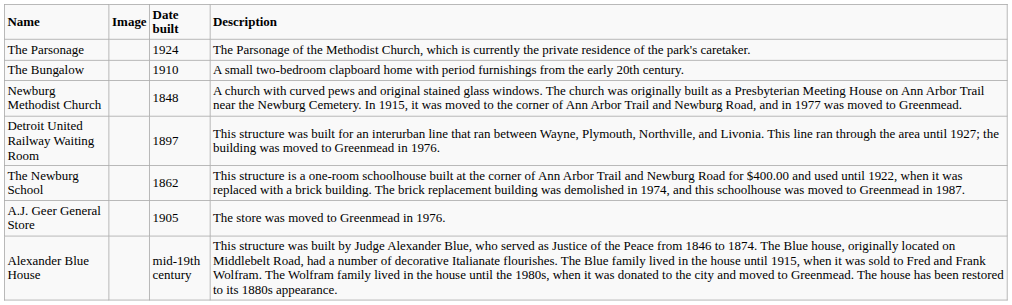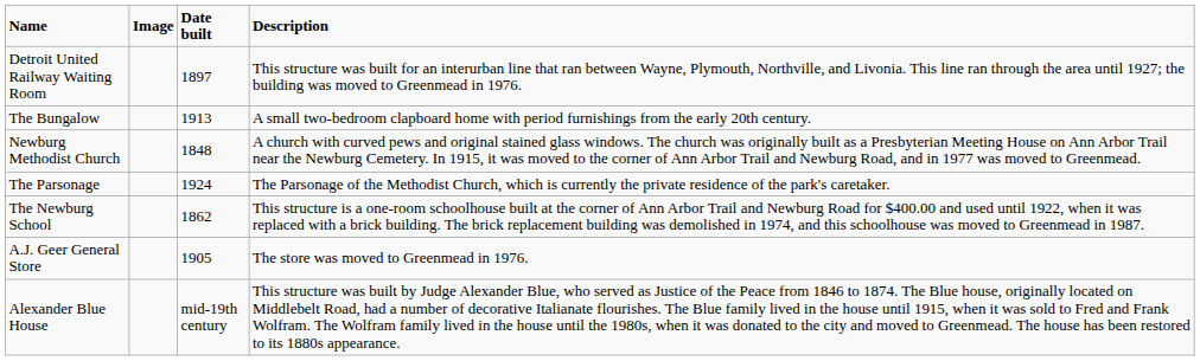 <table class="wikitable sortable" style="width:98%">
 <tr>
 <td><strong>Name</strong></td>
 <td><strong>Image</strong></td>
 <td><strong>Date built</strong></td>
 <td><strong>Description</strong></td>
 </tr>
 <tr>
-<td>The Parsonage</td>
+<td>Detroit United Railway Waiting Room</td>
 <td></td>
-<td>1924</td>
-<td>The Parsonage of the Methodist Church, which is currently the private residence of the park's caretaker.</td>
+<td>1897</td>
+<td>This structure was built for an interurban line that ran between Wayne, Plymouth, Northville, and Livonia.  This line ran through the area until 1927; the building was moved to Greenmead in 1976.</td>
 </tr>
 <tr>
 <td>The Bungalow</td>
 <td></td>
-<td>1910</td>
+<td>1913</td>
 <td>A small two-bedroom clapboard home with period furnishings from the early 20th century.</td>
 </tr>
 <tr>
 <td>Newburg Methodist Church</td>
 <td></td>
 <td>1848</td>
 <td>A church with curved pews and original stained glass windows.  The church was originally built as a Presbyterian Meeting House on Ann Arbor Trail near the Newburg Cemetery.  In 1915, it was moved to the corner of Ann Arbor Trail and Newburg Road, and in 1977 was moved to Greenmead.</td>
 </tr>
 <tr>
-<td>Detroit United Railway Waiting Room</td>
+<td>The Parsonage</td>
 <td></td>
-<td>1897</td>
-<td>This structure was built for an interurban line that ran between Wayne, Plymouth, Northville, and Livonia.  This line ran through the area until 1927; the building was moved to Greenmead in 1976.</td>
+<td>1924</td>
+<td>The Parsonage of the Methodist Church, which is currently the private residence of the park's caretaker.</td>
 </tr>
 <tr>
 <td>The Newburg School</td>
 <td></td>
 <td>1862</td>
 <td>This structure is a one-room schoolhouse built at the corner of Ann Arbor Trail and Newburg Road for $400.00 and used until 1922, when it was replaced with a brick building.  The brick replacement building was demolished in 1974, and this schoolhouse was moved to Greenmead in 1987.</td>
 </tr>
 <tr>
 <td>A.J. Geer General Store</td>
 <td></td>
 <td>1905</td>
 <td>The store was moved to Greenmead in 1976.</td>
 </tr>
 <tr>
 <td>Alexander Blue House</td>
 <td></td>
 <td>mid-19th century</td>
 <td>This structure was built by Judge Alexander Blue, who served as Justice of the Peace from 1846 to 1874.  The Blue house, originally located on Middlebelt Road, had a number of decorative Italianate flourishes. The Blue family lived in the house until 1915, when it was sold to Fred and Frank Wolfram. The Wolfram family lived in the house until the 1980s, when it was donated to the city and moved to Greenmead. The house has been restored to its 1880s appearance.</td>
 </tr>
 </table>
